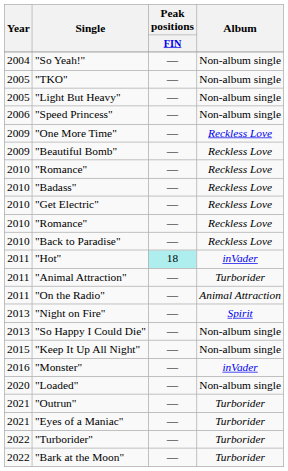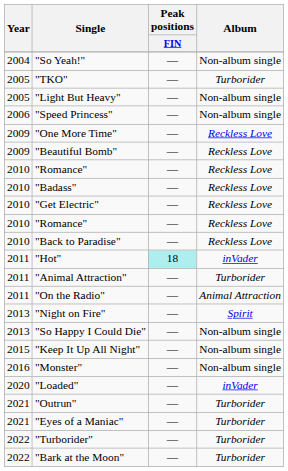 <table class="wikitable">
 <tr>
 <th align="center" rowspan="2">Year</th>
 <th align="center" rowspan="2">Single</th>
 <th align="center" colspan="1">Peak positions</th>
 <th align="center" rowspan="2">Album</th>
 </tr>
 <tr>
 <th scope="col" style="width:3em;font-size:90%;"><a href='#'>FIN</a><br></th>
 </tr>
 <tr>
 </tr>
 <tr>
 <td style="text-align:center;">2004</td>
 <td>"So Yeah!"</td>
 <td style="text-align:center;">—</td>
 <td style="text-align:center;">Non-album single</td>
 </tr>
 <tr>
 <td style="text-align:center;">2005</td>
 <td>"TKO"</td>
 <td style="text-align:center;">—</td>
-<td style="text-align:center;">Non-album single</td>
+<td style="text-align:center;"><em>Turborider</em></td>
 </tr>
 <tr>
 <td style="text-align:center;">2005</td>
 <td>"Light But Heavy"</td>
 <td style="text-align:center;">—</td>
 <td style="text-align:center;">Non-album single</td>
 </tr>
 <tr>
 <td style="text-align:center;">2006</td>
 <td>"Speed Princess"</td>
 <td style="text-align:center;">—</td>
 <td style="text-align:center;">Non-album single</td>
 </tr>
 <tr>
 <td style="text-align:center;">2009</td>
 <td>"One More Time"</td>
 <td style="text-align:center;">—</td>
 <td style="text-align:center;"><em><a href='#'>Reckless Love</a></em></td>
 </tr>
 <tr>
 <td style="text-align:center;">2009</td>
 <td>"Beautiful Bomb"</td>
 <td style="text-align:center;">—</td>
 <td style="text-align:center;"><em>Reckless Love</em></td>
 </tr>
 <tr>
 <td style="text-align:center;">2010</td>
 <td>"Romance"</td>
 <td style="text-align:center;">—</td>
 <td style="text-align:center;"><em>Reckless Love</em></td>
 </tr>
 <tr>
 <td style="text-align:center;">2010</td>
 <td>"Badass"</td>
 <td style="text-align:center;">—</td>
 <td style="text-align:center;"><em>Reckless Love</em></td>
 </tr>
 <tr>
 <td style="text-align:center;">2010</td>
 <td>"Get Electric"</td>
 <td style="text-align:center;">—</td>
 <td style="text-align:center;"><em>Reckless Love</em></td>
 </tr>
 <tr>
 <td style="text-align:center;">2010</td>
 <td>"Romance"</td>
 <td style="text-align:center;">—</td>
 <td style="text-align:center;"><em>Reckless Love</em></td>
 </tr>
 <tr>
 <td style="text-align:center;">2010</td>
 <td>"Back to Paradise"</td>
 <td style="text-align:center;">—</td>
 <td style="text-align:center;"><em>Reckless Love</em></td>
 </tr>
 <tr>
 <td style="text-align:center;">2011</td>
 <td>"Hot"</td>
 <td style="background: paleturquoise; text-align:center;">18</td>
 <td style="text-align:center;"><em><a href='#'>inVader</a></em></td>
 </tr>
 <tr>
 <td style="text-align:center;">2011</td>
 <td>"Animal Attraction"</td>
 <td style="text-align:center;">—</td>
 <td style="text-align:center;"><em>Turborider</em></td>
 </tr>
 <tr>
 <td style="text-align:center;">2011</td>
 <td>"On the Radio"</td>
 <td style="text-align:center;">—</td>
 <td style="text-align:center;"><em>Animal Attraction</em></td>
 </tr>
 <tr>
 <td style="text-align:center;">2013</td>
 <td>"Night on Fire"</td>
 <td style="text-align:center;">—</td>
 <td style="text-align:center;"><em><a href='#'>Spirit</a></em></td>
 </tr>
 <tr>
 <td style="text-align:center;">2013</td>
 <td>"So Happy I Could Die"</td>
 <td style="text-align:center;">—</td>
 <td style="text-align:center;">Non-album single</td>
 </tr>
 <tr>
 <td style="text-align:center;">2015</td>
 <td>"Keep It Up All Night"</td>
 <td style="text-align:center;">—</td>
 <td style="text-align:center;">Non-album single</td>
 </tr>
 <tr>
 <td style="text-align:center;">2016</td>
 <td>"Monster"</td>
 <td style="text-align:center;">—</td>
-<td style="text-align:center;"><em><a href='#'>inVader</a></em></td>
+<td style="text-align:center;">Non-album single</td>
 </tr>
 <tr>
 <td style="text-align:center;">2020</td>
 <td>"Loaded"</td>
 <td style="text-align:center;">—</td>
-<td style="text-align:center;">Non-album single</td>
+<td style="text-align:center;"><em><a href='#'>inVader</a></em></td>
 </tr>
 <tr>
 <td style="text-align:center;">2021</td>
 <td>"Outrun"</td>
 <td style="text-align:center;">—</td>
 <td style="text-align:center;"><em>Turborider</em></td>
 </tr>
 <tr>
 <td style="text-align:center;">2021</td>
 <td>"Eyes of a Maniac"</td>
 <td style="text-align:center;">—</td>
 <td style="text-align:center;"><em>Turborider</em></td>
 </tr>
 <tr>
 <td style="text-align:center;">2022</td>
 <td>"Turborider"</td>
 <td style="text-align:center;">—</td>
 <td style="text-align:center;"><em>Turborider</em></td>
 </tr>
 <tr>
 <td style="text-align:center;">2022</td>
 <td>"Bark at the Moon"</td>
 <td style="text-align:center;">—</td>
 <td style="text-align:center;"><em>Turborider</em></td>
 </tr>
 </table>
